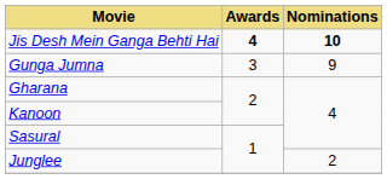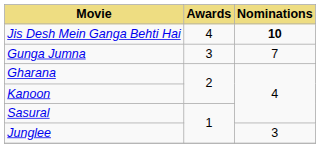 <table class="wikitable sortable" style="text-align:center">
 <tr>
 <th style="background:#EEDD82;">Movie</th>
 <th style="background:#EEDD82;">Awards</th>
 <th style="background:#EEDD82;">Nominations</th>
 </tr>
 <tr>
 <td align="left"><em><a href='#'>Jis Desh Mein Ganga Behti Hai</a></em></td>
-<td><strong>4</strong></td>
+<td>4</td>
 <td><strong>10</strong></td>
 </tr>
 <tr>
 <td align="left"><em><a href='#'>Gunga Jumna</a></em></td>
 <td>3</td>
-<td>9</td>
+<td>7</td>
 </tr>
 <tr>
 <td align="left"><em><a href='#'>Gharana</a></em></td>
 <td rowspan="2">2</td>
 <td rowspan="3">4</td>
 </tr>
 <tr>
 <td align="left"><em><a href='#'>Kanoon</a></em></td>
 </tr>
 <tr>
 <td align="left"><em><a href='#'>Sasural</a></em></td>
 <td rowspan="2">1</td>
 </tr>
 <tr>
 <td align="left"><em><a href='#'>Junglee</a></em></td>
-<td>2</td>
+<td>3</td>
 </tr>
 <tr>
 </tr>
 </table>
